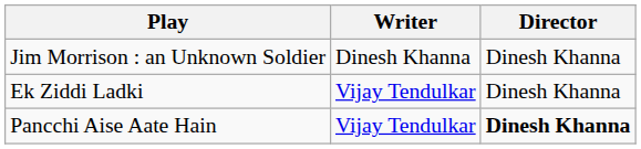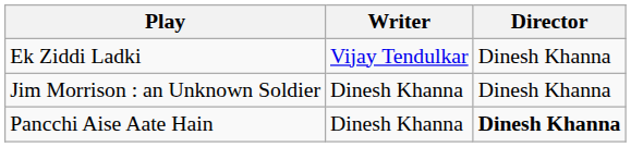 <table class="wikitable">
 <tr>
 <th>Play</th>
 <th>Writer</th>
 <th>Director</th>
 </tr>
 <tr>
+<td>Ek Ziddi Ladki</td>
+<td><a href='#'>Vijay Tendulkar</a></td>
+<td>Dinesh Khanna</td>
+</tr>
+<tr>
 <td>Jim Morrison : an Unknown Soldier </td>
 <td>Dinesh Khanna</td>
 <td>Dinesh Khanna</td>
 </tr>
 <tr>
-<td>Ek Ziddi Ladki</td>
-<td><a href='#'>Vijay Tendulkar</a></td>
+<td>Pancchi Aise Aate Hain</td>
 <td>Dinesh Khanna</td>
-</tr>
-<tr>
-<td>Pancchi Aise Aate Hain</td>
-<td><a href='#'>Vijay Tendulkar</a></td>
 <td><strong>Dinesh Khanna</strong></td>
 </tr>
 </table>
